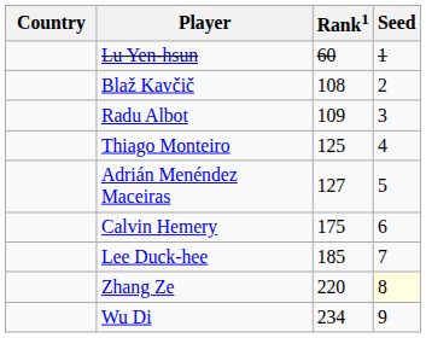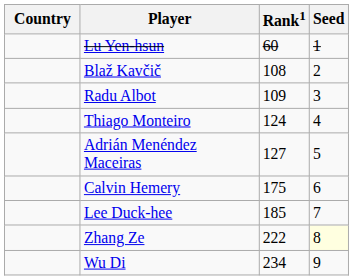 <table class="sortable wikitable">
 <tr>
 <th width="70">Country</th>
 <th width="175">Player</th>
 <th>Rank<sup>1</sup></th>
 <th>Seed</th>
 </tr>
 <tr>
 <td><s></s></td>
 <td><s><a href='#'>Lu Yen-hsun</a></s></td>
 <td><s>60</s></td>
 <td><s>1</s></td>
 </tr>
 <tr>
 <td></td>
 <td><a href='#'>Blaž Kavčič</a></td>
 <td>108</td>
 <td>2</td>
 </tr>
 <tr>
 <td></td>
 <td><a href='#'>Radu Albot</a></td>
 <td>109</td>
 <td>3</td>
 </tr>
 <tr>
 <td></td>
 <td><a href='#'>Thiago Monteiro</a></td>
-<td>125</td>
+<td>124</td>
 <td>4</td>
 </tr>
 <tr>
 <td></td>
 <td><a href='#'>Adrián Menéndez Maceiras</a></td>
 <td>127</td>
 <td>5</td>
 </tr>
 <tr>
 <td></td>
 <td><a href='#'>Calvin Hemery</a></td>
 <td>175</td>
 <td>6</td>
 </tr>
 <tr>
 <td></td>
 <td><a href='#'>Lee Duck-hee</a></td>
 <td>185</td>
 <td>7</td>
 </tr>
 <tr>
 <td></td>
 <td><a href='#'>Zhang Ze</a></td>
-<td>220</td>
+<td>222</td>
 <td style="background: lightyellow;">8</td>
 </tr>
 <tr>
 <td></td>
 <td><a href='#'>Wu Di</a></td>
 <td>234</td>
 <td>9</td>
 </tr>
 </table>
